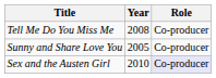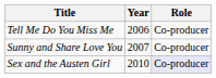 <table class="wikitable">
 <tr>
 <th>Title</th>
 <th>Year</th>
 <th>Role</th>
 </tr>
 <tr>
 <td><em>Tell Me Do You Miss Me</em></td>
-<td>2008</td>
+<td>2006</td>
 <td>Co-producer</td>
 </tr>
 <tr>
 <td><em>Sunny and Share Love You</em></td>
-<td>2005</td>
+<td>2007</td>
 <td>Co-producer</td>
 </tr>
 <tr>
 <td><em>Sex and the Austen Girl</em></td>
 <td>2010</td>
 <td style="background: lavender;">Co-producer</td>
 </tr>
 </table>
